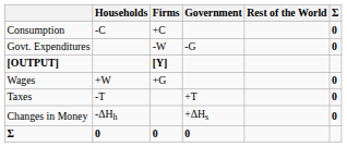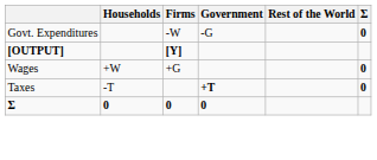 <table class="wikitable">
 <tr>
 <th></th>
 <th>Households</th>
 <th>Firms</th>
 <th>Government</th>
 <th>Rest of the World</th>
 <th><strong>Σ</strong></th>
-</tr>
-<tr>
-<td>Consumption</td>
-<td>-C</td>
-<td>+C</td>
-<td></td>
-<td></td>
-<td><strong>0</strong></td>
 </tr>
 <tr>
 <td>Govt. Expenditures</td>
 <td></td>
 <td>-W</td>
 <td>-G</td>
 <td></td>
 <td><strong>0</strong></td>
 </tr>
 <tr>
 <td><strong>[OUTPUT]</strong></td>
 <td></td>
 <td><strong>[Y]</strong></td>
 <td></td>
 <td></td>
 <td></td>
 </tr>
 <tr>
 <td>Wages</td>
 <td>+W</td>
 <td>+G</td>
 <td></td>
 <td></td>
 <td><strong>0</strong></td>
 </tr>
 <tr>
 <td>Taxes</td>
 <td>-T</td>
 <td></td>
-<td>+T</td>
-<td></td>
-<td><strong>0</strong></td>
-</tr>
-<tr>
-<td>Changes in Money</td>
-<td>-ΔH<sub>h</sub></td>
-<td></td>
-<td>+ΔH<sub>s</sub></td>
+<td><strong>+T</strong></td>
 <td></td>
 <td><strong>0</strong></td>
 </tr>
 <tr>
 <td><strong>Σ</strong></td>
 <td><strong>0</strong></td>
 <td><strong>0</strong></td>
 <td><strong>0</strong></td>
 <td></td>
 <td></td>
 </tr>
 </table>
